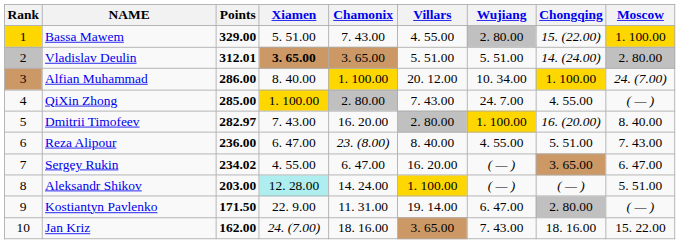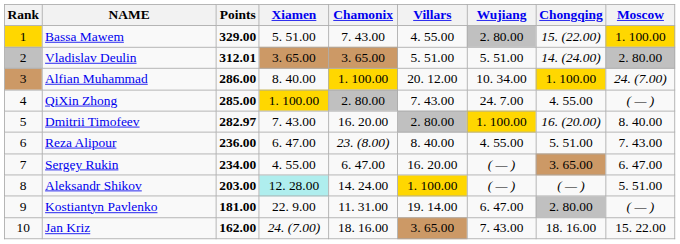 <table class="wikitable sortable" style="text-align: center;">
 <tr>
 <th>Rank</th>
 <th width = "200">NAME</th>
 <th>Points</th>
 <th width = "75" data-sort-type="number"><a href='#'>Xiamen</a></th>
 <th width = "75" data-sort-type="number"><a href='#'>Chamonix</a></th>
 <th width = "75" data-sort-type="number"><a href='#'>Villars</a></th>
 <th width = "75" data-sort-type="number"><a href='#'>Wujiang</a></th>
 <th width = "75" data-sort-type="number"><a href='#'>Chongqing</a></th>
 <th width = "75" data-sort-type="number"><a href='#'>Moscow</a></th>
 </tr>
 <tr>
 <td style="background: gold">1</td>
 <td align="left"> <a href='#'>Bassa Mawem</a></td>
 <td><strong>329.00</strong></td>
 <td>5. 51.00</td>
 <td>7. 43.00</td>
 <td>4. 55.00</td>
 <td style="background: silver">2. 80.00</td>
 <td><em>15. (22.00)</em></td>
 <td style="background: gold">1. 100.00</td>
 </tr>
 <tr>
 <td style="background: silver">2</td>
 <td align="left"> <a href='#'>Vladislav Deulin</a></td>
 <td><strong>312.01</strong></td>
-<td style="background: #cc9966"><strong>3. 65.00</strong></td>
+<td style="background: #cc9966">3. 65.00</td>
 <td style="background: #cc9966">3. 65.00</td>
 <td>5. 51.00</td>
 <td>5. 51.00</td>
 <td><em>14. (24.00)</em></td>
 <td style="background: silver">2. 80.00</td>
 </tr>
 <tr>
 <td style="background: #cc9966">3</td>
 <td align="left"> <a href='#'>Alfian Muhammad</a></td>
 <td><strong>286.00</strong></td>
 <td>8. 40.00</td>
 <td style="background: gold">1. 100.00</td>
 <td>20. 12.00</td>
 <td>10. 34.00</td>
 <td style="background: gold">1. 100.00</td>
 <td><em>24. (7.00)</em></td>
 </tr>
 <tr>
 <td>4</td>
 <td align="left"> <a href='#'>QiXin Zhong</a></td>
 <td><strong>285.00</strong></td>
 <td style="background: gold">1. 100.00</td>
 <td style="background: silver">2. 80.00</td>
 <td>7. 43.00</td>
 <td>24. 7.00</td>
 <td>4. 55.00</td>
 <td><em>( — )</em></td>
 </tr>
 <tr>
 <td>5</td>
 <td align="left"> <a href='#'>Dmitrii Timofeev</a></td>
 <td><strong>282.97</strong></td>
 <td>7. 43.00</td>
 <td>16. 20.00</td>
 <td style="background: silver">2. 80.00</td>
 <td style="background: gold">1. 100.00</td>
 <td><em>16. (20.00)</em></td>
 <td>8. 40.00</td>
 </tr>
 <tr>
 <td>6</td>
 <td align="left"> <a href='#'>Reza Alipour</a></td>
 <td><strong>236.00</strong></td>
 <td>6. 47.00</td>
 <td><em>23. (8.00)</em></td>
 <td>8. 40.00</td>
 <td>4. 55.00</td>
 <td>5. 51.00</td>
 <td>7. 43.00</td>
 </tr>
 <tr>
 <td>7</td>
 <td align="left"> <a href='#'>Sergey Rukin</a></td>
-<td><strong>234.02</strong></td>
+<td><strong>234.00</strong></td>
 <td>4. 55.00</td>
 <td>6. 47.00</td>
 <td>16. 20.00</td>
 <td><em>( — )</em></td>
 <td style="background: #cc9966">3. 65.00</td>
 <td>6. 47.00</td>
 </tr>
 <tr>
 <td>8</td>
 <td align="left"> <a href='#'>Aleksandr Shikov</a></td>
 <td><strong>203.00</strong></td>
 <td style="background: paleturquoise;">12. 28.00</td>
 <td>14. 24.00</td>
 <td style="background: gold">1. 100.00</td>
 <td><em>( — )</em></td>
 <td><em>( — )</em></td>
 <td>5. 51.00</td>
 </tr>
 <tr>
 <td>9</td>
 <td align="left"> <a href='#'>Kostiantyn Pavlenko</a></td>
-<td><strong>171.50</strong></td>
+<td><strong>181.00</strong></td>
 <td>22. 9.00</td>
 <td>11. 31.00</td>
 <td>19. 14.00</td>
 <td>6. 47.00</td>
 <td style="background: silver">2. 80.00</td>
 <td><em>( — )</em></td>
 </tr>
 <tr>
 <td>10</td>
 <td align="left"> <a href='#'>Jan Kriz</a></td>
 <td><strong>162.00</strong></td>
 <td><em>24. (7.00)</em></td>
 <td>18. 16.00</td>
 <td style="background: #cc9966">3. 65.00</td>
 <td>7. 43.00</td>
 <td>18. 16.00</td>
 <td>15. 22.00</td>
 </tr>
 </table>
